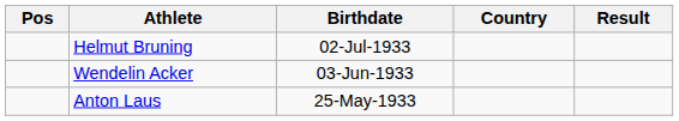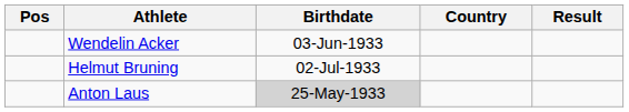 <table class="wikitable"  style="text-align:center; width:70%;">
 <tr>
 <th>Pos</th>
 <th>Athlete</th>
 <th>Birthdate</th>
 <th>Country</th>
 <th>Result</th>
 </tr>
 <tr>
 <td align=center></td>
+<td align=left><a href='#'>Wendelin Acker</a></td>
+<td>03-Jun-1933</td>
+<td align=left></td>
+<td></td>
+</tr>
+<tr>
+<td align=center></td>
 <td align=left><a href='#'>Helmut Bruning</a></td>
 <td>02-Jul-1933</td>
 <td align=left></td>
 <td></td>
 </tr>
 <tr>
 <td align=center></td>
-<td align=left><a href='#'>Wendelin Acker</a></td>
-<td>03-Jun-1933</td>
-<td align=left></td>
-<td></td>
-</tr>
-<tr>
-<td align=center></td>
 <td align=left><a href='#'>Anton Laus</a></td>
-<td>25-May-1933</td>
+<td style="background: lightgrey;">25-May-1933</td>
 <td align=left></td>
 <td></td>
 </tr>
 </table>
